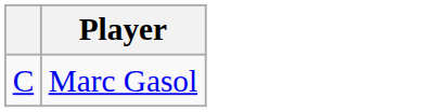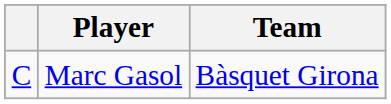 <table class="wikitable">
 <tr>
 <th style="text-align:center;"></th>
 <th style="text-align:center;">Player</th>
+<th style="text-align:center;">Team</th>
 </tr>
 <tr>
 <td style="text-align:center;"><a href='#'>C</a></td>
 <td> <a href='#'>Marc Gasol</a></td>
+<td><a href='#'>Bàsquet Girona</a></td>
 </tr>
 </table>
